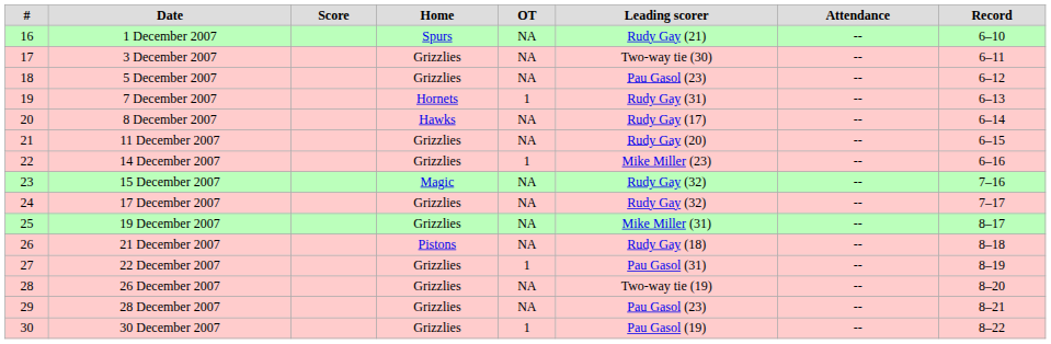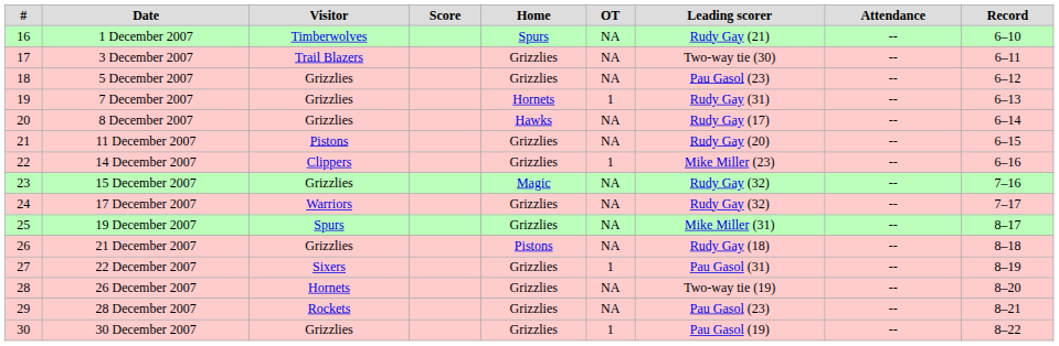 <table class="wikitable" width="80%">
 <tr align="center"  bgcolor="#dddddd">
 <td><strong>#</strong></td>
 <td><strong>Date</strong></td>
+<td><strong>Visitor</strong></td>
 <td><strong>Score</strong></td>
 <td><strong>Home</strong></td>
 <td><strong>OT</strong></td>
 <td><strong>Leading scorer</strong></td>
 <td><strong>Attendance</strong></td>
 <td><strong>Record</strong></td>
 </tr>
 <tr align="center" bgcolor="#bbffbb">
 <td>16</td>
 <td>1 December 2007</td>
+<td><a href='#'>Timberwolves</a></td>
 <td></td>
 <td><a href='#'>Spurs</a></td>
 <td>NA</td>
 <td><a href='#'>Rudy Gay</a> (21)</td>
 <td>--</td>
 <td>6–10</td>
 </tr>
 <tr align="center" bgcolor="#ffcccc">
 <td>17</td>
 <td>3 December 2007</td>
+<td><a href='#'>Trail Blazers</a></td>
 <td></td>
 <td>Grizzlies</td>
 <td>NA</td>
 <td>Two-way tie (30)</td>
 <td>--</td>
 <td>6–11</td>
 </tr>
 <tr align="center" bgcolor="#ffcccc">
 <td>18</td>
 <td>5 December 2007</td>
+<td>Grizzlies</td>
 <td></td>
 <td>Grizzlies</td>
 <td>NA</td>
 <td><a href='#'>Pau Gasol</a> (23)</td>
 <td>--</td>
 <td>6–12</td>
 </tr>
 <tr align="center" bgcolor="#ffcccc">
 <td>19</td>
 <td>7 December 2007</td>
+<td>Grizzlies</td>
 <td></td>
 <td><a href='#'>Hornets</a></td>
 <td>1</td>
 <td><a href='#'>Rudy Gay</a> (31)</td>
 <td>--</td>
 <td>6–13</td>
 </tr>
 <tr align="center" bgcolor="#ffcccc">
 <td>20</td>
 <td>8 December 2007</td>
+<td>Grizzlies</td>
 <td></td>
 <td><a href='#'>Hawks</a></td>
 <td>NA</td>
 <td><a href='#'>Rudy Gay</a> (17)</td>
 <td>--</td>
 <td>6–14</td>
 </tr>
 <tr align="center" bgcolor="#ffcccc">
 <td>21</td>
 <td>11 December 2007</td>
+<td><a href='#'>Pistons</a></td>
 <td></td>
 <td>Grizzlies</td>
 <td>NA</td>
 <td><a href='#'>Rudy Gay</a> (20)</td>
 <td>--</td>
 <td>6–15</td>
 </tr>
 <tr align="center" bgcolor="#ffcccc">
 <td>22</td>
 <td>14 December 2007</td>
+<td><a href='#'>Clippers</a></td>
 <td></td>
 <td>Grizzlies</td>
 <td>1</td>
 <td><a href='#'>Mike Miller</a> (23)</td>
 <td>--</td>
 <td>6–16</td>
 </tr>
 <tr align="center" bgcolor="#bbffbb">
 <td>23</td>
 <td>15 December 2007</td>
+<td>Grizzlies</td>
 <td></td>
 <td><a href='#'>Magic</a></td>
 <td>NA</td>
 <td><a href='#'>Rudy Gay</a> (32)</td>
 <td>--</td>
 <td>7–16</td>
 </tr>
 <tr align="center" bgcolor="#ffcccc">
 <td>24</td>
 <td>17 December 2007</td>
+<td><a href='#'>Warriors</a></td>
 <td></td>
 <td>Grizzlies</td>
 <td>NA</td>
 <td><a href='#'>Rudy Gay</a> (32)</td>
 <td>--</td>
 <td>7–17</td>
 </tr>
 <tr align="center" bgcolor="#bbffbb">
 <td>25</td>
 <td>19 December 2007</td>
+<td><a href='#'>Spurs</a></td>
 <td></td>
 <td>Grizzlies</td>
 <td>NA</td>
 <td><a href='#'>Mike Miller</a> (31)</td>
 <td>--</td>
 <td>8–17</td>
 </tr>
 <tr align="center" bgcolor="#ffcccc">
 <td>26</td>
 <td>21 December 2007</td>
+<td>Grizzlies</td>
 <td></td>
 <td><a href='#'>Pistons</a></td>
 <td>NA</td>
 <td><a href='#'>Rudy Gay</a> (18)</td>
 <td>--</td>
 <td>8–18</td>
 </tr>
 <tr align="center" bgcolor="#ffcccc">
 <td>27</td>
 <td>22 December 2007</td>
+<td><a href='#'>Sixers</a></td>
 <td></td>
 <td>Grizzlies</td>
 <td>1</td>
 <td><a href='#'>Pau Gasol</a> (31)</td>
 <td>--</td>
 <td>8–19</td>
 </tr>
 <tr align="center" bgcolor="#ffcccc">
 <td>28</td>
 <td>26 December 2007</td>
+<td><a href='#'>Hornets</a></td>
 <td></td>
 <td>Grizzlies</td>
 <td>NA</td>
 <td>Two-way tie (19)</td>
 <td>--</td>
 <td>8–20</td>
 </tr>
 <tr align="center" bgcolor="#ffcccc">
 <td>29</td>
 <td>28 December 2007</td>
+<td><a href='#'>Rockets</a></td>
 <td></td>
 <td>Grizzlies</td>
 <td>NA</td>
 <td><a href='#'>Pau Gasol</a> (23)</td>
 <td>--</td>
 <td>8–21</td>
 </tr>
 <tr align="center" bgcolor="#ffcccc">
 <td>30</td>
 <td>30 December 2007</td>
+<td>Grizzlies</td>
 <td></td>
 <td>Grizzlies</td>
 <td>1</td>
 <td><a href='#'>Pau Gasol</a> (19)</td>
 <td>--</td>
 <td>8–22</td>
 </tr>
 </table>
